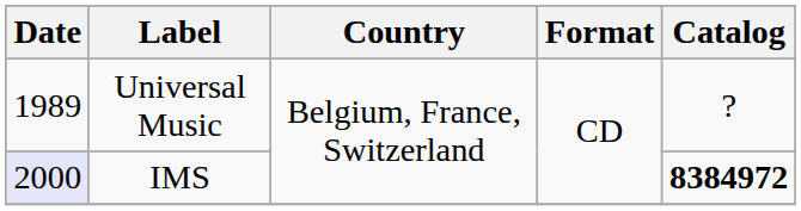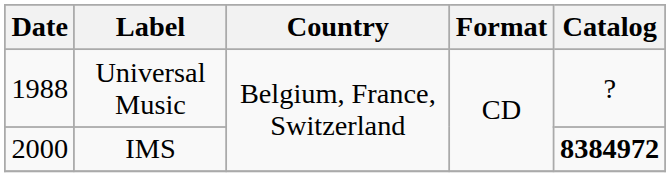 <table class="wikitable" width="60%" border="1">
 <tr>
 <th>Date</th>
 <th>Label</th>
 <th>Country</th>
 <th>Format</th>
 <th>Catalog</th>
 </tr>
 <tr>
-<td align=center>1989</td>
+<td align=center>1988</td>
 <td align=center>Universal Music</td>
 <td rowspan=2 align=center>Belgium, France, Switzerland</td>
 <td rowspan=2 align=center>CD</td>
 <td align=center>?</td>
 </tr>
 <tr>
-<td align=center style="background: lavender;">2000</td>
+<td align=center>2000</td>
 <td align=center>IMS</td>
 <td align=center><strong>8384972</strong></td>
 </tr>
 <tr>
 </tr>
 </table>
